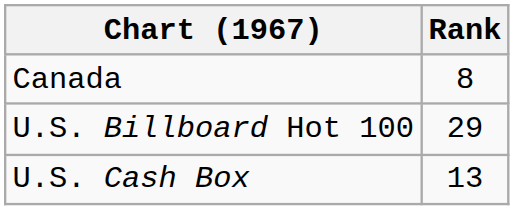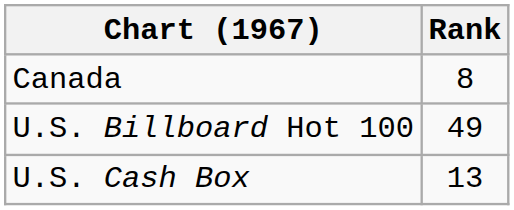 <table class="wikitable sortable">
 <tr>
 <th align="left">Chart (1967)</th>
 <th style="text-align:center;">Rank</th>
 </tr>
 <tr>
 <td>Canada </td>
 <td style="text-align:center;">8</td>
 </tr>
 <tr>
 <td>U.S. <em>Billboard</em> Hot 100 </td>
-<td style="text-align:center;">29</td>
+<td style="text-align:center;">49</td>
 </tr>
 <tr>
 <td>U.S. <em>Cash Box</em> </td>
 <td style="text-align:center;">13</td>
 </tr>
 </table>
